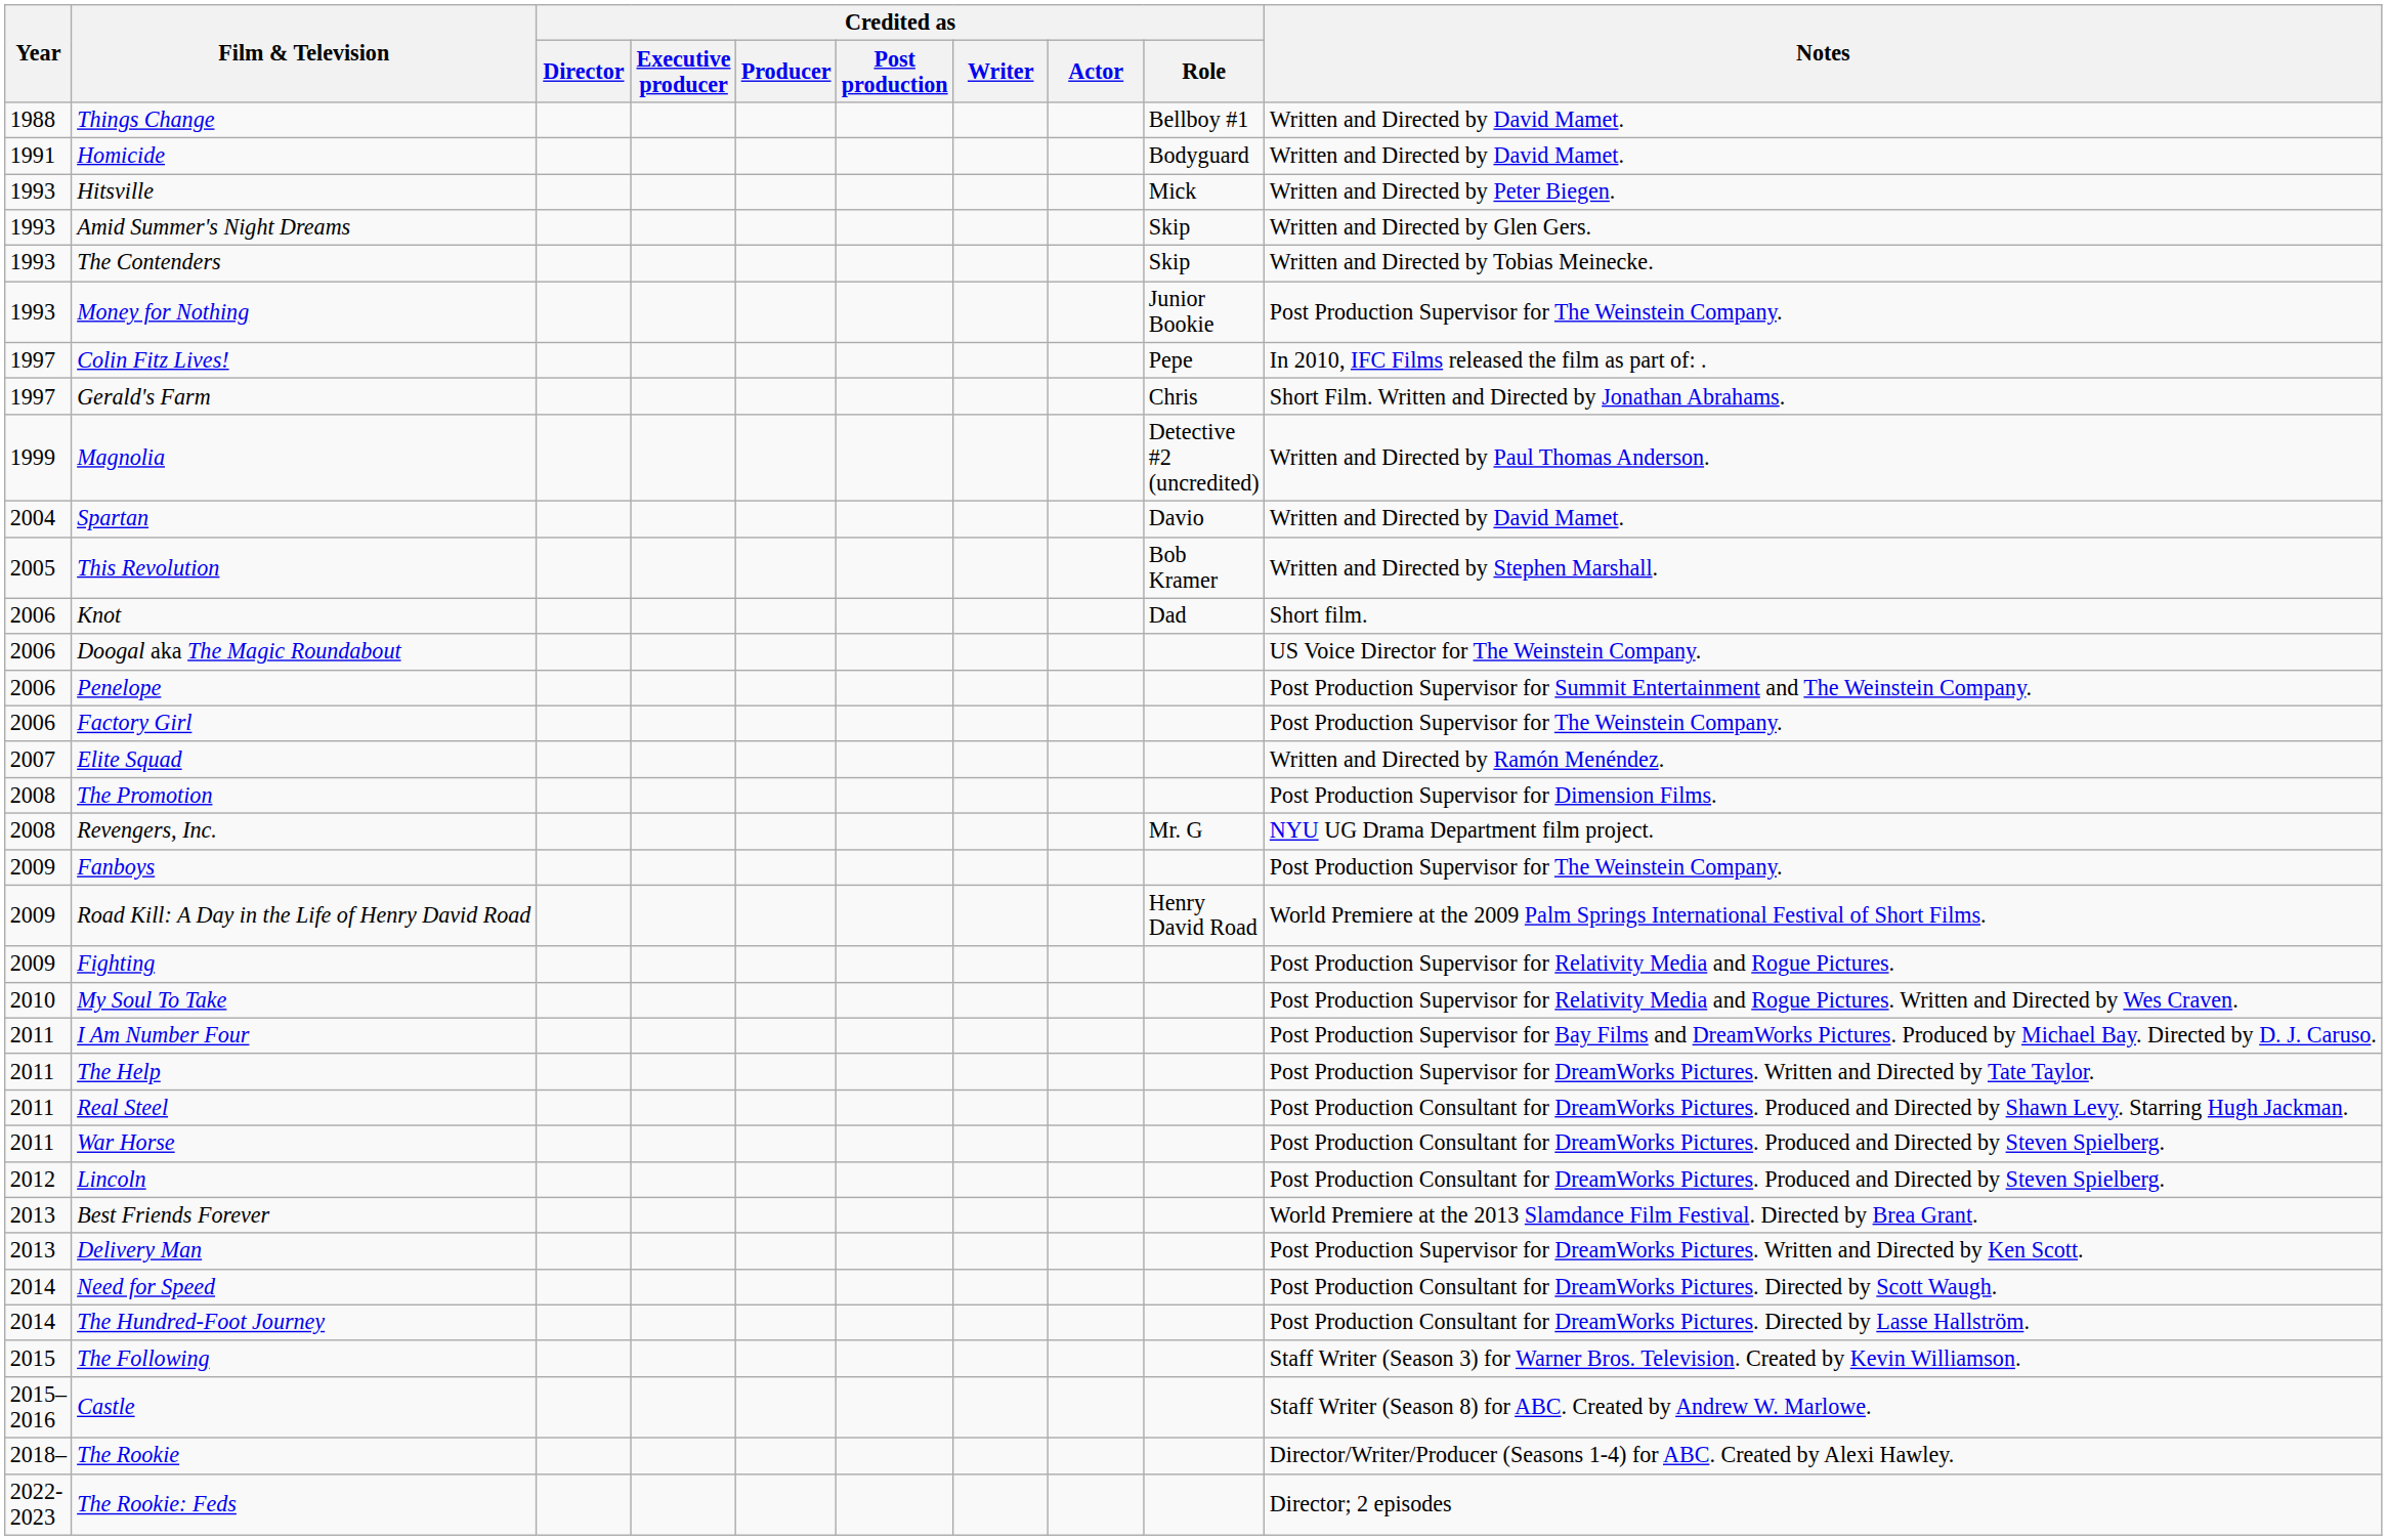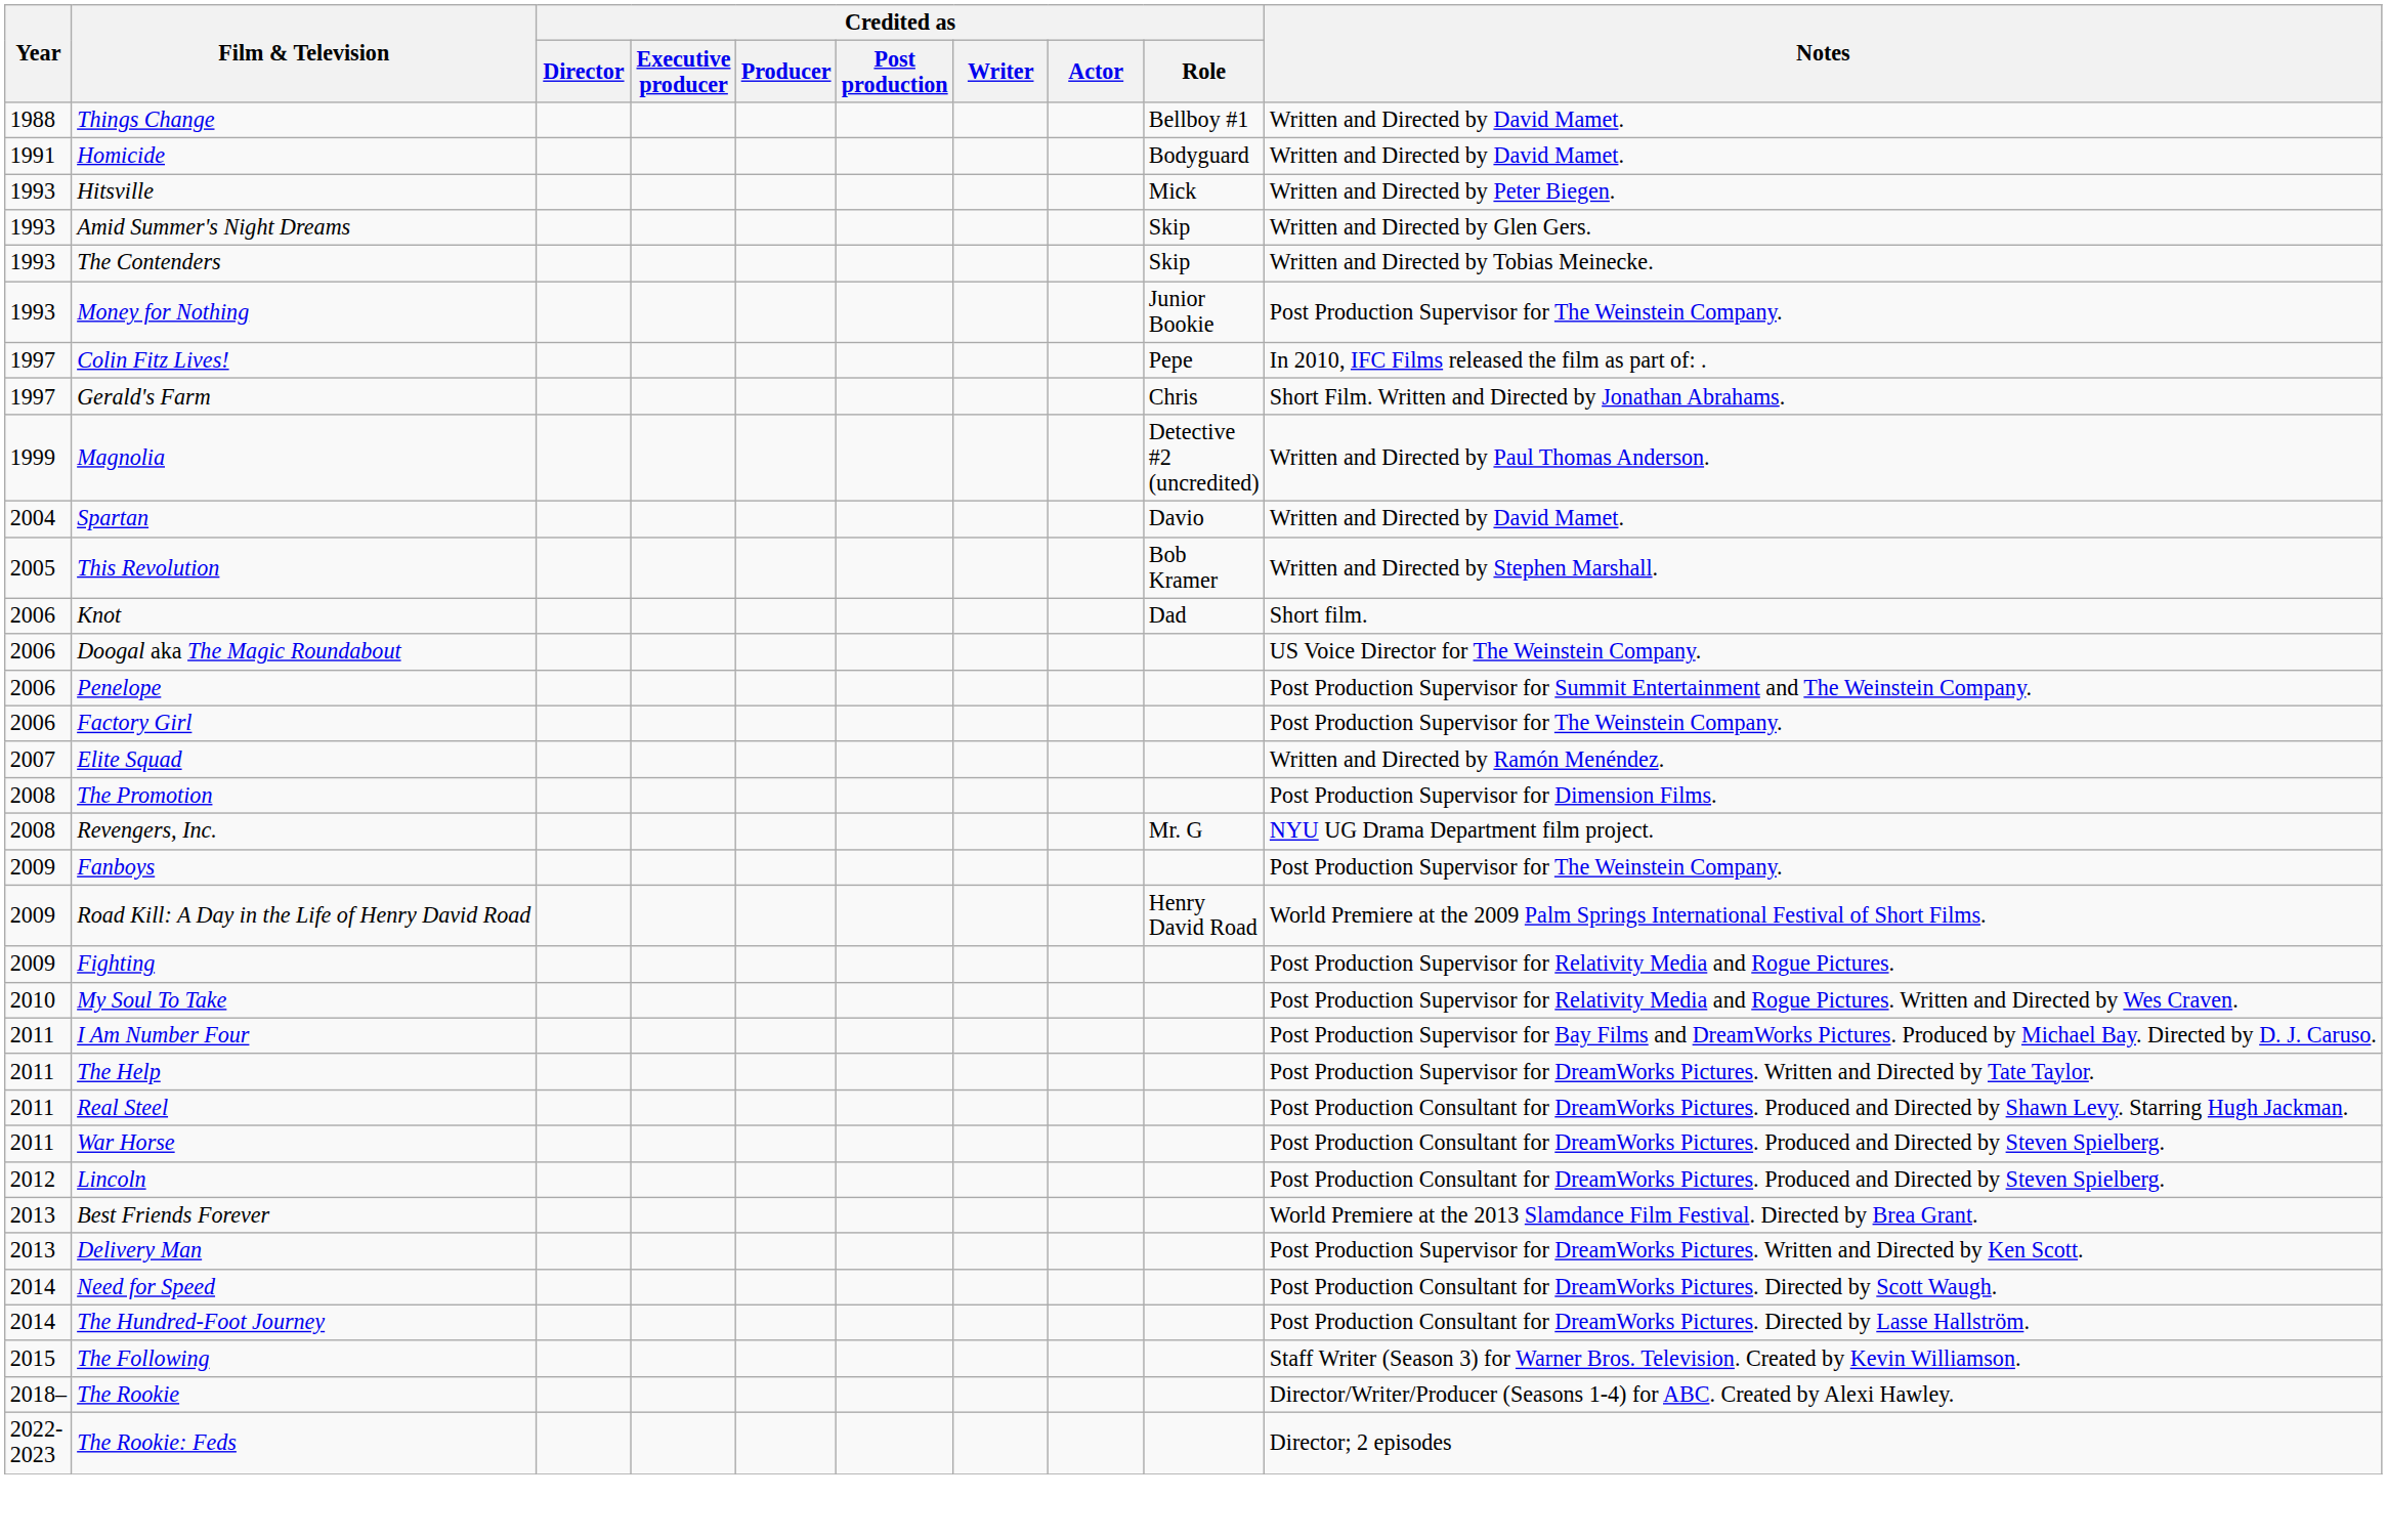 <table class="wikitable">
 <tr>
 <th rowspan="2" width="35">Year</th>
 <th rowspan="2">Film & Television</th>
 <th colspan="7">Credited as</th>
 <th rowspan="2">Notes</th>
 </tr>
 <tr>
 <th width=60><a href='#'>Director</a></th>
 <th width=60><a href='#'>Executive producer</a></th>
 <th width=60><a href='#'>Producer</a></th>
 <th width=60><a href='#'>Post production</a></th>
 <th width=60><a href='#'>Writer</a></th>
 <th width=60><a href='#'>Actor</a></th>
 <th width=75>Role</th>
 </tr>
 <tr>
 <td>1988</td>
 <td><em><a href='#'>Things Change</a></em></td>
 <td></td>
 <td></td>
 <td></td>
 <td></td>
 <td></td>
 <td></td>
 <td>Bellboy #1</td>
 <td>Written and Directed by <a href='#'>David Mamet</a>.</td>
 </tr>
 <tr>
 <td>1991</td>
 <td><em><a href='#'>Homicide</a></em></td>
 <td></td>
 <td></td>
 <td></td>
 <td></td>
 <td></td>
 <td></td>
 <td>Bodyguard</td>
 <td>Written and Directed by <a href='#'>David Mamet</a>.</td>
 </tr>
 <tr>
 <td>1993</td>
 <td><em>Hitsville</em></td>
 <td></td>
 <td></td>
 <td></td>
 <td></td>
 <td></td>
 <td></td>
 <td>Mick</td>
 <td>Written and Directed by <a href='#'>Peter Biegen</a>.</td>
 </tr>
 <tr>
 <td>1993</td>
 <td><em>Amid Summer's Night Dreams</em></td>
 <td></td>
 <td></td>
 <td></td>
 <td></td>
 <td></td>
 <td></td>
 <td>Skip</td>
 <td>Written and Directed by Glen Gers.</td>
 </tr>
 <tr>
 <td>1993</td>
 <td><em>The Contenders</em></td>
 <td></td>
 <td></td>
 <td></td>
 <td></td>
 <td></td>
 <td></td>
 <td>Skip</td>
 <td>Written and Directed by Tobias Meinecke.</td>
 </tr>
 <tr>
 <td>1993</td>
 <td><em><a href='#'>Money for Nothing</a></em></td>
 <td></td>
 <td></td>
 <td></td>
 <td></td>
 <td></td>
 <td></td>
 <td>Junior Bookie</td>
 <td>Post Production Supervisor for <a href='#'>The Weinstein Company</a>.</td>
 </tr>
 <tr>
 <td>1997</td>
 <td><em><a href='#'>Colin Fitz Lives!</a></em></td>
 <td></td>
 <td></td>
 <td></td>
 <td></td>
 <td></td>
 <td></td>
 <td>Pepe</td>
 <td>In 2010, <a href='#'>IFC Films</a> released the film as part of: .</td>
 </tr>
 <tr>
 <td>1997</td>
 <td><em>Gerald's Farm</em></td>
 <td></td>
 <td></td>
 <td></td>
 <td></td>
 <td></td>
 <td></td>
 <td>Chris</td>
 <td>Short Film.  Written and Directed by <a href='#'>Jonathan Abrahams</a>.</td>
 </tr>
 <tr>
 <td>1999</td>
 <td><em><a href='#'>Magnolia</a></em></td>
 <td></td>
 <td></td>
 <td></td>
 <td></td>
 <td></td>
 <td></td>
 <td>Detective #2 (uncredited)</td>
 <td>Written and Directed by <a href='#'>Paul Thomas Anderson</a>.</td>
 </tr>
 <tr>
 <td>2004</td>
 <td><em><a href='#'>Spartan</a></em></td>
 <td></td>
 <td></td>
 <td></td>
 <td></td>
 <td></td>
 <td></td>
 <td>Davio</td>
 <td>Written and Directed by <a href='#'>David Mamet</a>.</td>
 </tr>
 <tr>
 <td>2005</td>
 <td><em><a href='#'>This Revolution</a></em></td>
 <td></td>
 <td></td>
 <td></td>
 <td></td>
 <td></td>
 <td></td>
 <td>Bob Kramer</td>
 <td>Written and Directed by <a href='#'>Stephen Marshall</a>.</td>
 </tr>
 <tr>
 <td>2006</td>
 <td><em>Knot</em></td>
 <td></td>
 <td></td>
 <td></td>
 <td></td>
 <td></td>
 <td></td>
 <td>Dad</td>
 <td>Short film.</td>
 </tr>
 <tr>
 <td>2006</td>
 <td><em>Doogal</em> aka <em><a href='#'>The Magic Roundabout</a></em></td>
 <td></td>
 <td></td>
 <td></td>
 <td></td>
 <td></td>
 <td></td>
 <td></td>
 <td>US Voice Director for <a href='#'>The Weinstein Company</a>.</td>
 </tr>
 <tr>
 <td>2006</td>
 <td><em><a href='#'>Penelope</a></em></td>
 <td></td>
 <td></td>
 <td></td>
 <td></td>
 <td></td>
 <td></td>
 <td></td>
 <td>Post Production Supervisor for <a href='#'>Summit Entertainment</a> and <a href='#'>The Weinstein Company</a>.</td>
 </tr>
 <tr>
 <td>2006</td>
 <td><em><a href='#'>Factory Girl</a></em></td>
 <td></td>
 <td></td>
 <td></td>
 <td></td>
 <td></td>
 <td></td>
 <td></td>
 <td>Post Production Supervisor for <a href='#'>The Weinstein Company</a>.</td>
 </tr>
 <tr>
 <td>2007</td>
 <td><em><a href='#'>Elite Squad</a></em></td>
 <td></td>
 <td></td>
 <td></td>
 <td></td>
 <td></td>
 <td></td>
 <td></td>
 <td>Written and Directed by <a href='#'>Ramón Menéndez</a>.</td>
 </tr>
 <tr>
 <td>2008</td>
 <td><em><a href='#'>The Promotion</a></em></td>
 <td></td>
 <td></td>
 <td></td>
 <td></td>
 <td></td>
 <td></td>
 <td></td>
 <td>Post Production Supervisor for <a href='#'>Dimension Films</a>.</td>
 </tr>
 <tr>
 <td>2008</td>
 <td><em>Revengers, Inc.</em></td>
 <td></td>
 <td></td>
 <td></td>
 <td></td>
 <td></td>
 <td></td>
 <td>Mr. G</td>
 <td><a href='#'>NYU</a> UG Drama Department film project.</td>
 </tr>
 <tr>
 <td>2009</td>
 <td><em><a href='#'>Fanboys</a></em></td>
 <td></td>
 <td></td>
 <td></td>
 <td></td>
 <td></td>
 <td></td>
 <td></td>
 <td>Post Production Supervisor for <a href='#'>The Weinstein Company</a>.</td>
 </tr>
 <tr>
 <td>2009</td>
 <td><em>Road Kill: A Day in the Life of Henry David Road</em></td>
 <td></td>
 <td></td>
 <td></td>
 <td></td>
 <td></td>
 <td></td>
 <td>Henry David Road</td>
 <td>World Premiere at the 2009 <a href='#'>Palm Springs International Festival of Short Films</a>.</td>
 </tr>
 <tr>
 <td>2009</td>
 <td><em><a href='#'>Fighting</a></em></td>
 <td></td>
 <td></td>
 <td></td>
 <td></td>
 <td></td>
 <td></td>
 <td></td>
 <td>Post Production Supervisor for <a href='#'>Relativity Media</a> and <a href='#'>Rogue Pictures</a>.</td>
 </tr>
 <tr>
 <td>2010</td>
 <td><em><a href='#'>My Soul To Take</a></em></td>
 <td></td>
 <td></td>
 <td></td>
 <td></td>
 <td></td>
 <td></td>
 <td></td>
 <td>Post Production Supervisor for <a href='#'>Relativity Media</a> and <a href='#'>Rogue Pictures</a>.  Written and Directed by <a href='#'>Wes Craven</a>.</td>
 </tr>
 <tr>
 <td>2011</td>
 <td><em><a href='#'>I Am Number Four</a></em></td>
 <td></td>
 <td></td>
 <td></td>
 <td></td>
 <td></td>
 <td></td>
 <td></td>
 <td>Post Production Supervisor for <a href='#'>Bay Films</a> and <a href='#'>DreamWorks Pictures</a>.  Produced by <a href='#'>Michael Bay</a>. Directed by <a href='#'>D. J. Caruso</a>.</td>
 </tr>
 <tr>
 <td>2011</td>
 <td><em><a href='#'>The Help</a></em></td>
 <td></td>
 <td></td>
 <td></td>
 <td></td>
 <td></td>
 <td></td>
 <td></td>
 <td>Post Production Supervisor for <a href='#'>DreamWorks Pictures</a>.  Written and Directed by <a href='#'>Tate Taylor</a>.</td>
 </tr>
 <tr>
 <td>2011</td>
 <td><em><a href='#'>Real Steel</a></em></td>
 <td></td>
 <td></td>
 <td></td>
 <td></td>
 <td></td>
 <td></td>
 <td></td>
 <td>Post Production Consultant for <a href='#'>DreamWorks Pictures</a>.  Produced and Directed by <a href='#'>Shawn Levy</a>.  Starring <a href='#'>Hugh Jackman</a>.</td>
 </tr>
 <tr>
 <td>2011</td>
 <td><em><a href='#'>War Horse</a></em></td>
 <td></td>
 <td></td>
 <td></td>
 <td></td>
 <td></td>
 <td></td>
 <td></td>
 <td>Post Production Consultant for <a href='#'>DreamWorks Pictures</a>.  Produced and Directed by <a href='#'>Steven Spielberg</a>.</td>
 </tr>
 <tr>
 <td>2012</td>
 <td><em><a href='#'>Lincoln</a></em></td>
 <td></td>
 <td></td>
 <td></td>
 <td></td>
 <td></td>
 <td></td>
 <td></td>
 <td>Post Production Consultant for <a href='#'>DreamWorks Pictures</a>.  Produced and Directed by <a href='#'>Steven Spielberg</a>.</td>
 </tr>
 <tr>
 <td>2013</td>
 <td><em>Best Friends Forever</em></td>
 <td></td>
 <td></td>
 <td></td>
 <td></td>
 <td></td>
 <td></td>
 <td></td>
 <td>World Premiere at the 2013 <a href='#'>Slamdance Film Festival</a>.  Directed by <a href='#'>Brea Grant</a>.</td>
 </tr>
 <tr>
 <td>2013</td>
 <td><em><a href='#'>Delivery Man</a></em></td>
 <td></td>
 <td></td>
 <td></td>
 <td></td>
 <td></td>
 <td></td>
 <td></td>
 <td>Post Production Supervisor for <a href='#'>DreamWorks Pictures</a>.  Written and Directed by <a href='#'>Ken Scott</a>.</td>
 </tr>
 <tr>
 <td>2014</td>
 <td><em><a href='#'>Need for Speed</a></em></td>
 <td></td>
 <td></td>
 <td></td>
 <td></td>
 <td></td>
 <td></td>
 <td></td>
 <td>Post Production Consultant for <a href='#'>DreamWorks Pictures</a>.  Directed by <a href='#'>Scott Waugh</a>.</td>
 </tr>
 <tr>
 <td>2014</td>
 <td><em><a href='#'>The Hundred-Foot Journey</a></em></td>
 <td></td>
 <td></td>
 <td></td>
 <td></td>
 <td></td>
 <td></td>
 <td></td>
 <td>Post Production Consultant for <a href='#'>DreamWorks Pictures</a>.  Directed by <a href='#'>Lasse Hallström</a>.</td>
 </tr>
 <tr>
 <td>2015</td>
 <td><em><a href='#'>The Following</a></em></td>
 <td></td>
 <td></td>
 <td></td>
 <td></td>
 <td></td>
 <td></td>
 <td></td>
 <td>Staff Writer (Season 3) for <a href='#'>Warner Bros. Television</a>.  Created by <a href='#'>Kevin Williamson</a>.</td>
 </tr>
 <tr>
-<td>2015–2016</td>
-<td><em><a href='#'>Castle</a></em></td>
-<td></td>
-<td></td>
-<td></td>
-<td></td>
-<td></td>
-<td></td>
-<td></td>
-<td>Staff Writer (Season 8) for <a href='#'>ABC</a>.  Created by <a href='#'>Andrew W. Marlowe</a>.</td>
-</tr>
-<tr>
 <td>2018–</td>
 <td><em><a href='#'>The Rookie</a></em></td>
 <td></td>
 <td></td>
 <td></td>
 <td></td>
 <td></td>
 <td></td>
 <td></td>
 <td>Director/Writer/Producer (Seasons 1-4) for <a href='#'>ABC</a>.  Created by Alexi Hawley.</td>
 </tr>
 <tr>
 <td>2022-2023</td>
 <td><em><a href='#'>The Rookie: Feds</a></em></td>
 <td></td>
 <td></td>
 <td></td>
 <td></td>
 <td></td>
 <td></td>
 <td></td>
 <td>Director; 2 episodes</td>
 </tr>
 </table>
